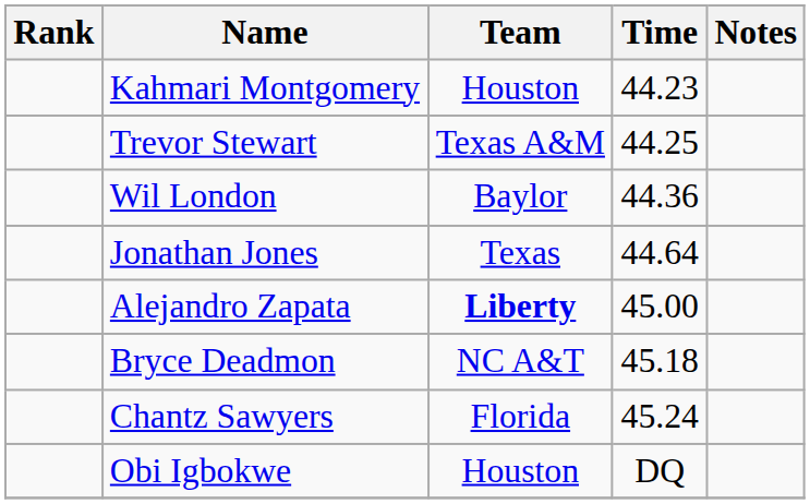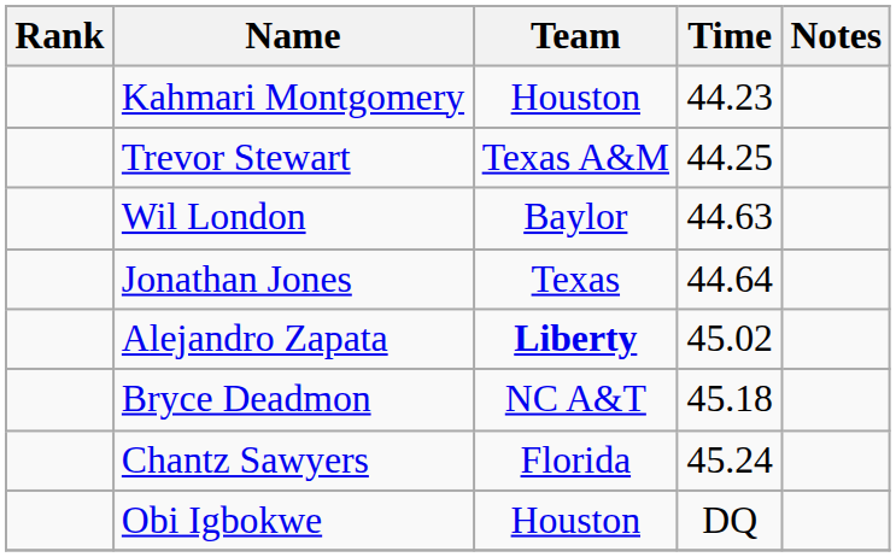 <table class="wikitable sortable" style="text-align:center">
 <tr>
 <th>Rank</th>
 <th>Name</th>
 <th>Team</th>
 <th>Time</th>
 <th>Notes</th>
 </tr>
 <tr>
 <td></td>
 <td align=left> <a href='#'>Kahmari Montgomery</a></td>
 <td><a href='#'>Houston</a></td>
 <td>44.23</td>
 <td></td>
 </tr>
 <tr>
 <td></td>
 <td align=left> <a href='#'>Trevor Stewart</a></td>
 <td><a href='#'>Texas A&M</a></td>
 <td>44.25</td>
 <td></td>
 </tr>
 <tr>
 <td></td>
 <td align=left> <a href='#'>Wil London</a></td>
 <td><a href='#'>Baylor</a></td>
-<td>44.36</td>
+<td>44.63</td>
 <td></td>
 </tr>
 <tr>
 <td></td>
 <td align=left> <a href='#'>Jonathan Jones</a></td>
 <td><a href='#'>Texas</a></td>
 <td>44.64</td>
 <td></td>
 </tr>
 <tr>
 <td></td>
 <td align=left> <a href='#'>Alejandro Zapata</a></td>
 <td><strong><a href='#'>Liberty</a></strong></td>
-<td>45.00</td>
+<td>45.02</td>
 <td></td>
 </tr>
 <tr>
 <td></td>
 <td align=left> <a href='#'>Bryce Deadmon</a></td>
 <td><a href='#'>NC A&T</a></td>
 <td>45.18</td>
 <td></td>
 </tr>
 <tr>
 <td></td>
 <td align=left> <a href='#'>Chantz Sawyers</a></td>
 <td><a href='#'>Florida</a></td>
 <td>45.24</td>
 <td></td>
 </tr>
 <tr>
 <td></td>
 <td align=left> <a href='#'>Obi Igbokwe</a></td>
 <td><a href='#'>Houston</a></td>
 <td>DQ</td>
 <td></td>
 </tr>
 <tr>
 </tr>
 </table>
